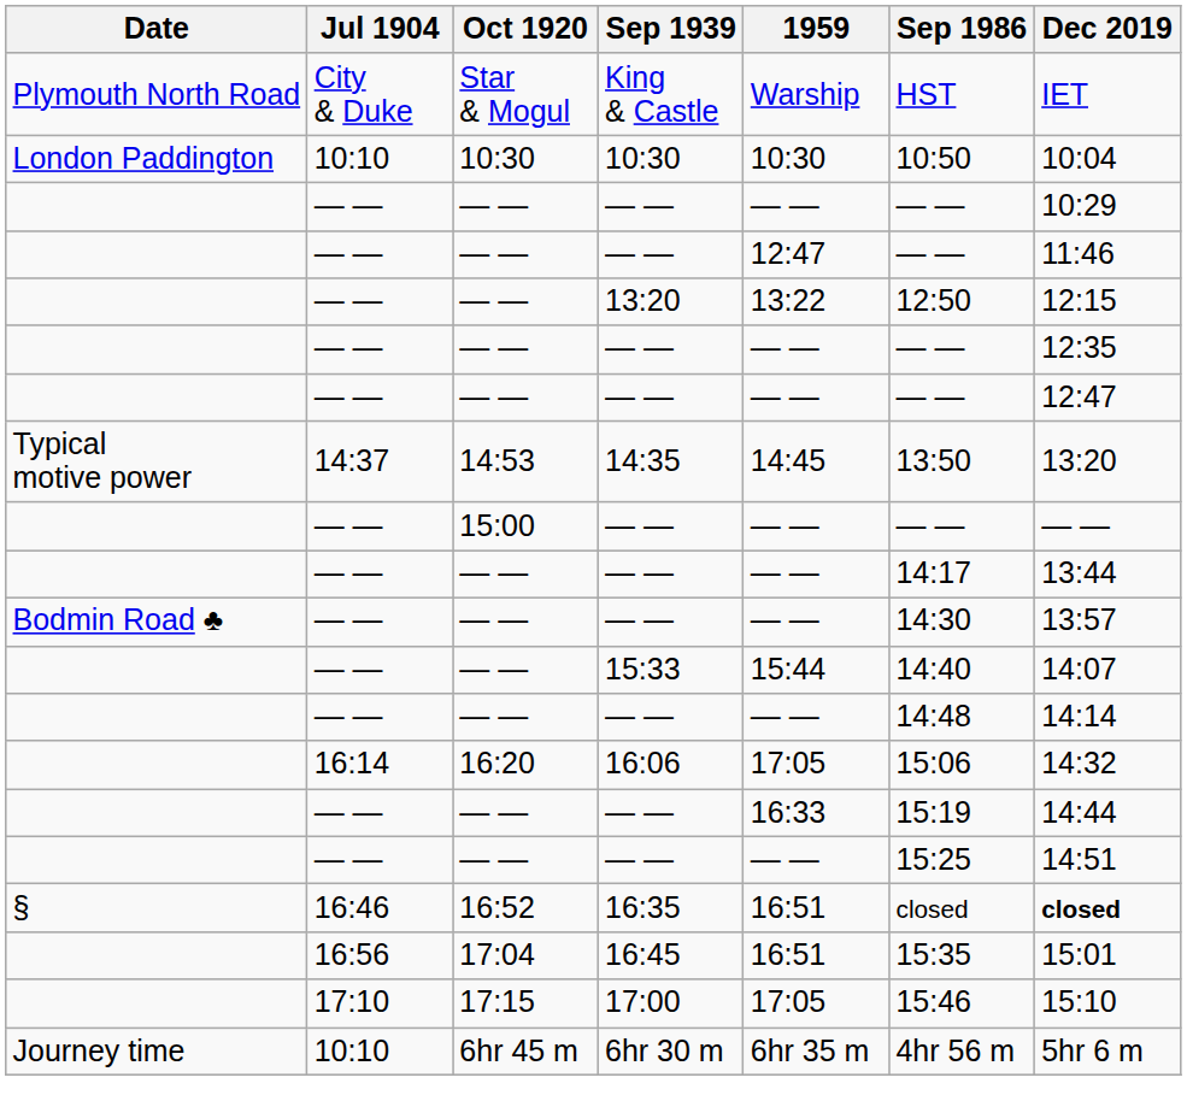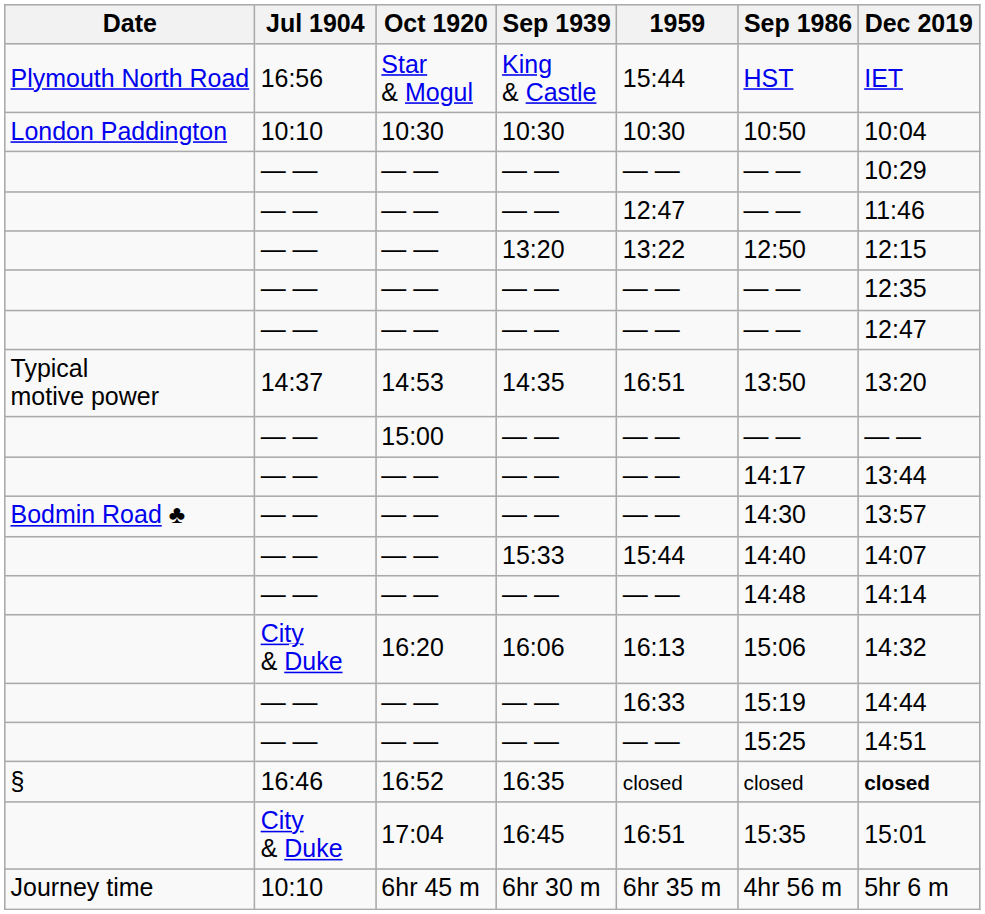 <table class="wikitable">
 <tr>
 <th width=130>Date</th>
 <th width=70>Jul 1904</th>
 <th width=70>Oct 1920</th>
 <th width=70>Sep 1939</th>
 <th width=70>1959</th>
 <th width=70>Sep 1986</th>
 <th width=70>Dec 2019</th>
 </tr>
 <tr>
 <td><a href='#'>Plymouth North Road</a></td>
-<td><a href='#'>City</a><br>& <a href='#'>Duke</a></td>
+<td>16:56</td>
 <td><a href='#'>Star</a><br>& <a href='#'>Mogul</a></td>
 <td><a href='#'>King</a><br>& <a href='#'>Castle</a></td>
-<td><a href='#'>Warship</a></td>
+<td>15:44</td>
 <td><a href='#'>HST</a></td>
 <td><a href='#'>IET</a></td>
 </tr>
 <tr>
 <td><a href='#'>London Paddington</a></td>
 <td>10:10</td>
 <td>10:30</td>
 <td>10:30</td>
 <td>10:30</td>
 <td>10:50</td>
 <td>10:04</td>
 </tr>
 <tr>
 <td></td>
 <td>— —</td>
 <td>— —</td>
 <td>— —</td>
 <td>— —</td>
 <td>— —</td>
 <td>10:29</td>
 </tr>
 <tr>
 <td></td>
 <td>— —</td>
 <td>— —</td>
 <td>— —</td>
 <td>12:47</td>
 <td>— —</td>
 <td>11:46</td>
 </tr>
 <tr>
 <td></td>
 <td>— —</td>
 <td>— —</td>
 <td>13:20</td>
 <td>13:22</td>
 <td>12:50</td>
 <td>12:15</td>
 </tr>
 <tr>
 <td></td>
 <td>— —</td>
 <td>— —</td>
 <td>— —</td>
 <td>— —</td>
 <td>— —</td>
 <td>12:35</td>
 </tr>
 <tr>
 <td></td>
 <td>— —</td>
 <td>— —</td>
 <td>— —</td>
 <td>— —</td>
 <td>— —</td>
 <td>12:47</td>
 </tr>
 <tr>
 <td>Typical<br>motive power</td>
 <td>14:37</td>
 <td>14:53</td>
 <td>14:35</td>
-<td>14:45</td>
+<td>16:51</td>
 <td>13:50</td>
 <td>13:20</td>
 </tr>
 <tr>
 <td></td>
 <td>— —</td>
 <td>15:00</td>
 <td>— —</td>
 <td>— —</td>
 <td>— —</td>
 <td>— —</td>
 </tr>
 <tr>
 <td></td>
 <td>— —</td>
 <td>— —</td>
 <td>— —</td>
 <td>— —</td>
 <td>14:17</td>
 <td>13:44</td>
 </tr>
 <tr>
 <td><a href='#'>Bodmin Road</a> ♣</td>
 <td>— —</td>
 <td>— —</td>
 <td>— —</td>
 <td>— —</td>
 <td>14:30</td>
 <td>13:57</td>
 </tr>
 <tr>
 <td></td>
 <td>— —</td>
 <td>— —</td>
 <td>15:33</td>
 <td>15:44</td>
 <td>14:40</td>
 <td>14:07</td>
 </tr>
 <tr>
 <td></td>
 <td>— —</td>
 <td>— —</td>
 <td>— —</td>
 <td>— —</td>
 <td>14:48</td>
 <td>14:14</td>
 </tr>
 <tr>
 <td></td>
-<td>16:14</td>
+<td><a href='#'>City</a><br>& <a href='#'>Duke</a></td>
 <td>16:20</td>
 <td>16:06</td>
-<td>17:05</td>
+<td>16:13</td>
 <td>15:06</td>
 <td>14:32</td>
 </tr>
 <tr>
 <td></td>
 <td>— —</td>
 <td>— —</td>
 <td>— —</td>
 <td>16:33</td>
 <td>15:19</td>
 <td>14:44</td>
 </tr>
 <tr>
 <td></td>
 <td>— —</td>
 <td>— —</td>
 <td>— —</td>
 <td>— —</td>
 <td>15:25</td>
 <td>14:51</td>
 </tr>
 <tr>
 <td> §</td>
 <td>16:46</td>
 <td>16:52</td>
 <td>16:35</td>
-<td>16:51</td>
+<td><small>closed</small></td>
 <td><small>closed</small></td>
 <td><strong><small>closed</small></strong></td>
 </tr>
 <tr>
 <td></td>
-<td>16:56</td>
+<td><a href='#'>City</a><br>& <a href='#'>Duke</a></td>
 <td>17:04</td>
 <td>16:45</td>
 <td>16:51</td>
 <td>15:35</td>
 <td>15:01</td>
-</tr>
-<tr>
-<td></td>
-<td>17:10</td>
-<td>17:15</td>
-<td>17:00</td>
-<td>17:05</td>
-<td>15:46</td>
-<td>15:10</td>
 </tr>
 <tr>
 <td>Journey time</td>
 <td>10:10</td>
 <td>6hr 45 m</td>
 <td>6hr 30 m</td>
 <td>6hr 35 m</td>
 <td>4hr 56 m</td>
 <td>5hr 6 m</td>
 </tr>
 <tr>
 </tr>
 </table>
